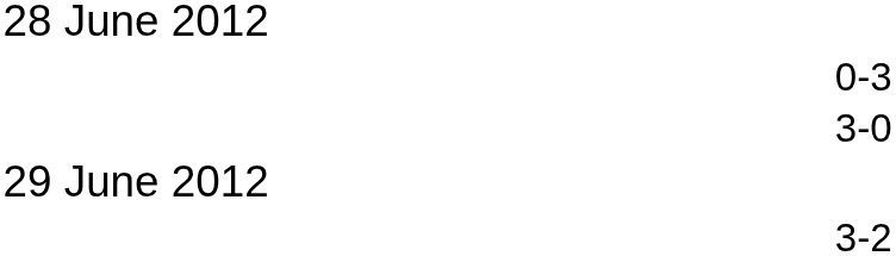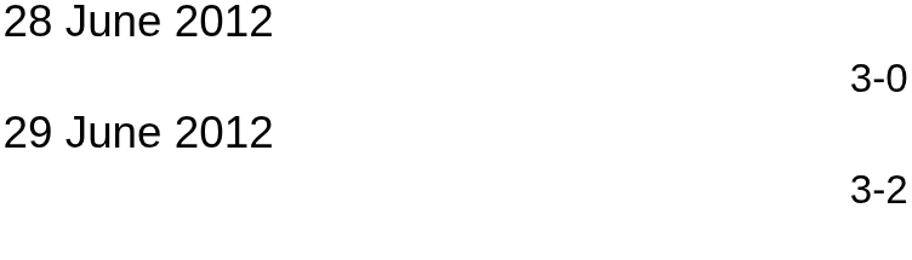 <table style="width:50%;" cellspacing="1">
 <tr>
 <th width=15%></th>
 <th width=10%></th>
 <th width=15%></th>
 </tr>
 <tr>
 <td>28 June 2012</td>
-</tr>
-<tr style=font-size:90%>
-<td align=right></td>
-<td align=center>0-3</td>
-<td></td>
 </tr>
 <tr style=font-size:90%>
 <td align=right></td>
 <td align=center>3-0</td>
 <td></td>
 </tr>
 <tr>
 <td>29 June 2012</td>
 </tr>
 <tr style=font-size:90%>
 <td align=right></td>
 <td align=center>3-2</td>
 <td></td>
 </tr>
 </table>
